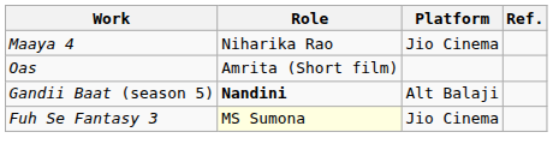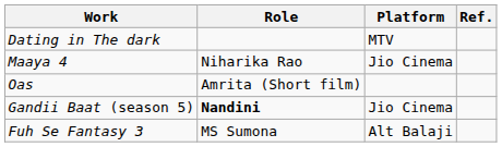 <table class="wikitable plainrowheaders sortable">
 <tr>
 <th>Work</th>
 <th>Role</th>
 <th>Platform</th>
 <th>Ref.</th>
+</tr>
+<tr>
+<td><em>Dating in The dark</em></td>
+<td></td>
+<td>MTV</td>
+<td></td>
 </tr>
 <tr>
 <td><em>Maaya 4</em></td>
 <td>Niharika Rao</td>
 <td>Jio Cinema</td>
 <td></td>
 </tr>
 <tr>
 <td><em>Oas</em></td>
 <td>Amrita (Short film)</td>
 <td></td>
 <td></td>
 </tr>
 <tr>
 <td><em>Gandii Baat</em> (season 5)</td>
 <td><strong>Nandini</strong></td>
-<td>Alt Balaji</td>
+<td>Jio Cinema</td>
 <td></td>
 </tr>
 <tr>
 <td><em>Fuh Se Fantasy 3</em></td>
-<td style="background: lightyellow;">MS Sumona</td>
-<td>Jio Cinema</td>
+<td>MS Sumona</td>
+<td>Alt Balaji</td>
 <td></td>
 </tr>
 </table>
